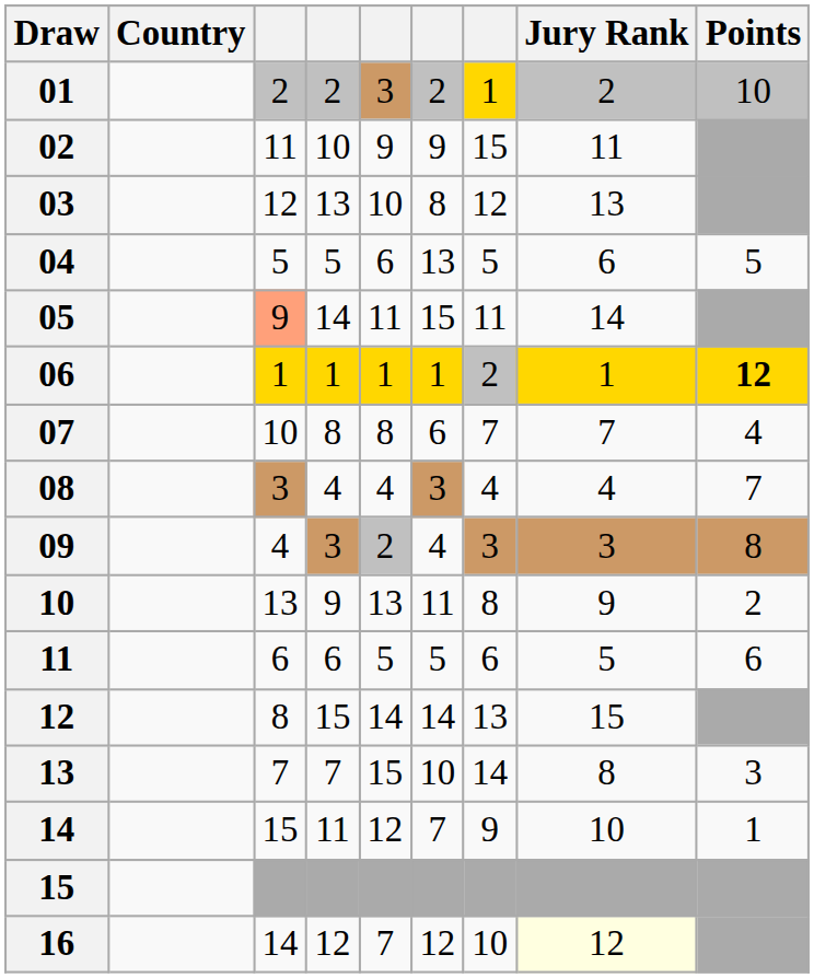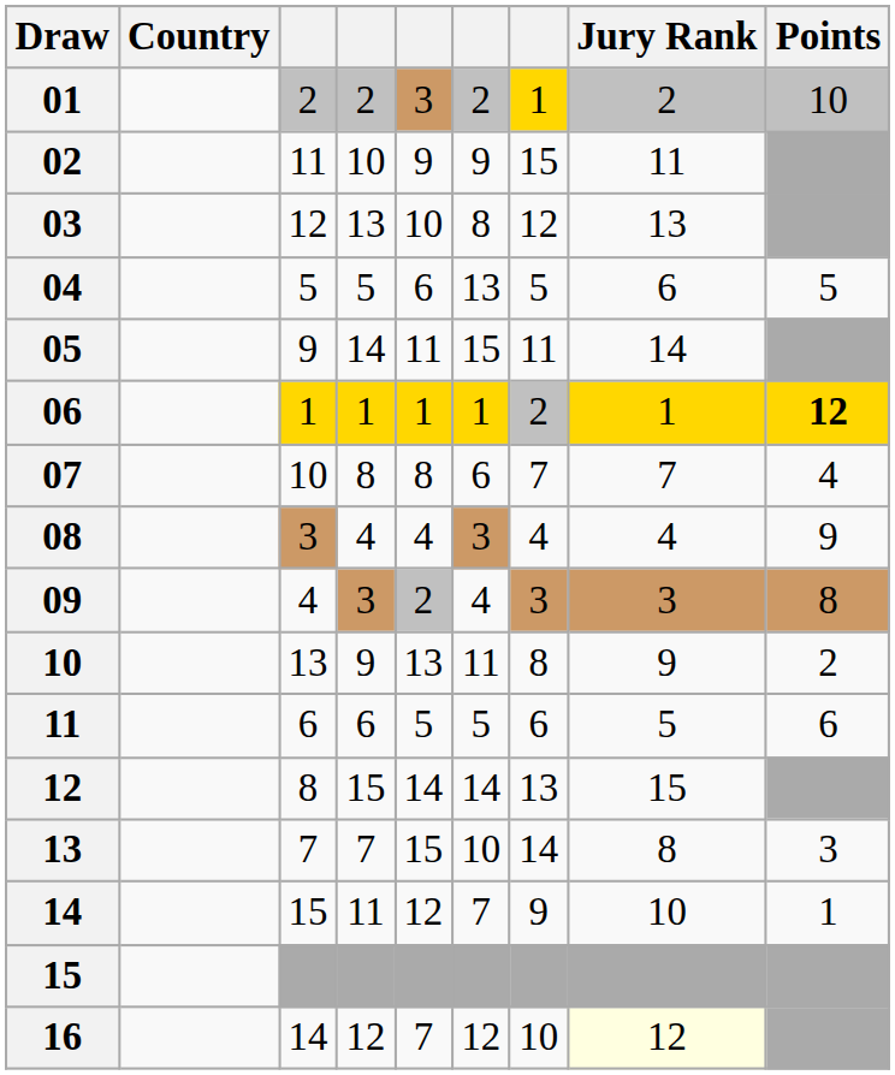 <table class="sortable wikitable collapsible plainrowheaders" style="text-align:center;">
 <tr>
 </tr>
 <tr>
 <th scope="col">Draw</th>
 <th scope="col">Country</th>
 <th scope="col"><small></small></th>
 <th scope="col"><small></small></th>
 <th scope="col"><small></small></th>
 <th scope="col"><small></small></th>
 <th scope="col"><small></small></th>
 <th scope="col">Jury Rank</th>
 <th scope="col">Points</th>
 </tr>
 <tr>
 <th scope="row" style="text-align:center;">01</th>
 <td style="text-align:left;"></td>
 <td style="background:silver;">2</td>
 <td style="background:silver;">2</td>
 <td style="background:#CC9966;">3</td>
 <td style="background:silver;">2</td>
 <td style="background:gold;">1</td>
 <td style="background:silver;">2</td>
 <td style="background:silver;">10</td>
 </tr>
 <tr>
 <th scope="row" style="text-align:center;">02</th>
 <td style="text-align:left;"></td>
 <td>11</td>
 <td>10</td>
 <td>9</td>
 <td>9</td>
 <td>15</td>
 <td>11</td>
 <td style="background:#AAAAAA;"></td>
 </tr>
 <tr>
 <th scope="row" style="text-align:center;">03</th>
 <td style="text-align:left;"></td>
 <td>12</td>
 <td>13</td>
 <td>10</td>
 <td>8</td>
 <td>12</td>
 <td>13</td>
 <td style="background:#AAAAAA;"></td>
 </tr>
 <tr>
 <th scope="row" style="text-align:center;">04</th>
 <td style="text-align:left;"></td>
 <td>5</td>
 <td>5</td>
 <td>6</td>
 <td>13</td>
 <td>5</td>
 <td>6</td>
 <td>5</td>
 </tr>
 <tr>
 <th scope="row" style="text-align:center;">05</th>
 <td style="text-align:left;"></td>
-<td style="background: lightsalmon;">9</td>
+<td>9</td>
 <td>14</td>
 <td>11</td>
 <td>15</td>
 <td>11</td>
 <td>14</td>
 <td style="background:#AAAAAA;"></td>
 </tr>
 <tr>
 <th scope="row" style="text-align:center;">06</th>
 <td style="text-align:left;"></td>
 <td style="background:gold;">1</td>
 <td style="background:gold;">1</td>
 <td style="background:gold;">1</td>
 <td style="background:gold;">1</td>
 <td style="background:silver;">2</td>
 <td style="background:gold;">1</td>
 <td style="background:gold;"><strong>12</strong></td>
 </tr>
 <tr>
 <th scope="row" style="text-align:center;">07</th>
 <td style="text-align:left;"></td>
 <td>10</td>
 <td>8</td>
 <td>8</td>
 <td>6</td>
 <td>7</td>
 <td>7</td>
 <td>4</td>
 </tr>
 <tr>
 <th scope="row" style="text-align:center;">08</th>
 <td style="text-align:left;"></td>
 <td style="background:#CC9966;">3</td>
 <td>4</td>
 <td>4</td>
 <td style="background:#CC9966;">3</td>
 <td>4</td>
 <td>4</td>
-<td>7</td>
+<td>9</td>
 </tr>
 <tr>
 <th scope="row" style="text-align:center;">09</th>
 <td style="text-align:left;"></td>
 <td>4</td>
 <td style="background:#CC9966;">3</td>
 <td style="background:silver;">2</td>
 <td>4</td>
 <td style="background:#CC9966;">3</td>
 <td style="background:#CC9966;">3</td>
 <td style="background:#CC9966;">8</td>
 </tr>
 <tr>
 <th scope="row" style="text-align:center;">10</th>
 <td style="text-align:left;"></td>
 <td>13</td>
 <td>9</td>
 <td>13</td>
 <td>11</td>
 <td>8</td>
 <td>9</td>
 <td>2</td>
 </tr>
 <tr>
 <th scope="row" style="text-align:center;">11</th>
 <td style="text-align:left;"></td>
 <td>6</td>
 <td>6</td>
 <td>5</td>
 <td>5</td>
 <td>6</td>
 <td>5</td>
 <td>6</td>
 </tr>
 <tr>
 <th scope="row" style="text-align:center;">12</th>
 <td style="text-align:left;"></td>
 <td>8</td>
 <td>15</td>
 <td>14</td>
 <td>14</td>
 <td>13</td>
 <td>15</td>
 <td style="background:#AAAAAA;"></td>
 </tr>
 <tr>
 <th scope="row" style="text-align:center;">13</th>
 <td style="text-align:left;"></td>
 <td>7</td>
 <td>7</td>
 <td>15</td>
 <td>10</td>
 <td>14</td>
 <td>8</td>
 <td>3</td>
 </tr>
 <tr>
 <th scope="row" style="text-align:center;">14</th>
 <td style="text-align:left;"></td>
 <td>15</td>
 <td>11</td>
 <td>12</td>
 <td>7</td>
 <td>9</td>
 <td>10</td>
 <td>1</td>
 </tr>
 <tr class="sortbottom">
 <th scope="row" style="text-align:center;">15</th>
 <td style="text-align:left;"></td>
 <td style="background:#AAAAAA;"></td>
 <td style="background:#AAAAAA;"></td>
 <td style="background:#AAAAAA;"></td>
 <td style="background:#AAAAAA;"></td>
 <td style="background:#AAAAAA;"></td>
 <td style="background:#AAAAAA;"></td>
 <td style="background:#AAAAAA;"></td>
 </tr>
 <tr>
 <th scope="row" style="text-align:center;">16</th>
 <td style="text-align:left;"></td>
 <td>14</td>
 <td>12</td>
 <td>7</td>
 <td>12</td>
 <td>10</td>
 <td style="background: lightyellow;">12</td>
 <td style="background:#AAAAAA;"></td>
 </tr>
 </table>
